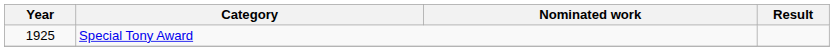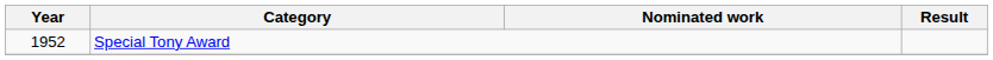 <table class=wikitable>
 <tr>
 <th scope="col" style="width:5em;">Year</th>
 <th scope="col" style="width:26em;">Category</th>
 <th scope="col" style="width:25em;">Nominated work</th>
 <th scope="col" style="width:5em;">Result</th>
 </tr>
 <tr>
-<td style="text-align:center;">1925</td>
+<td style="text-align:center;">1952</td>
 <td colspan=2><a href='#'>Special Tony Award</a></td>
 <td></td>
 </tr>
 <tr>
 </tr>
 </table>
